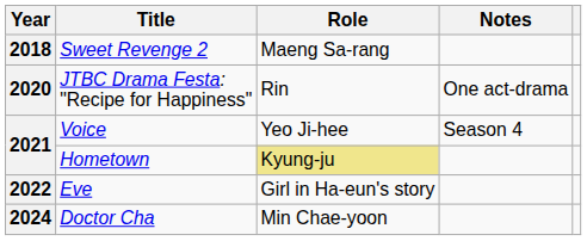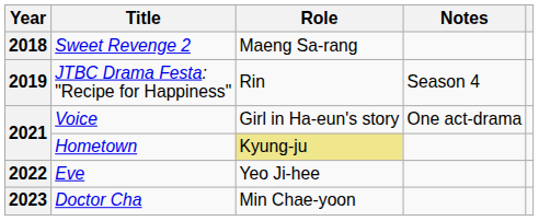 <table class="wikitable sortable plainrowheaders">
 <tr>
 <th scope="col">Year</th>
 <th scope="col">Title</th>
 <th scope="col">Role</th>
 <th scope="col">Notes</th>
 <th scope="col" class="unsortable"></th>
 </tr>
 <tr>
 <th scope="row">2018</th>
 <td><em><a href='#'>Sweet Revenge 2</a></em></td>
 <td>Maeng Sa-rang</td>
 <td></td>
 <td></td>
 </tr>
 <tr>
-<th scope="row">2020</th>
+<th scope="row">2019</th>
 <td><em><a href='#'>JTBC Drama Festa</a>:</em><br>"Recipe for Happiness"</td>
 <td>Rin</td>
-<td>One act-drama</td>
+<td>Season 4</td>
 <td></td>
 </tr>
 <tr>
 <th scope="row" rowspan=2>2021</th>
 <td><em><a href='#'>Voice</a></em></td>
-<td>Yeo Ji-hee</td>
-<td>Season 4</td>
+<td>Girl in Ha-eun's story</td>
+<td>One act-drama</td>
 <td></td>
 </tr>
 <tr>
 <td><em><a href='#'>Hometown</a></em></td>
 <td style="background: khaki;">Kyung-ju</td>
 <td></td>
 <td></td>
 </tr>
 <tr>
 <th scope="row">2022</th>
 <td><em><a href='#'>Eve</a></em></td>
-<td>Girl in Ha-eun's story</td>
+<td>Yeo Ji-hee</td>
 <td></td>
 <td></td>
 </tr>
 <tr>
-<th scope="row">2024</th>
+<th scope="row">2023</th>
 <td><em><a href='#'>Doctor Cha</a></em></td>
 <td>Min Chae-yoon</td>
 <td></td>
 <td></td>
 </tr>
 </table>
